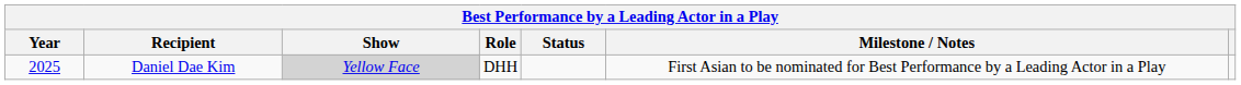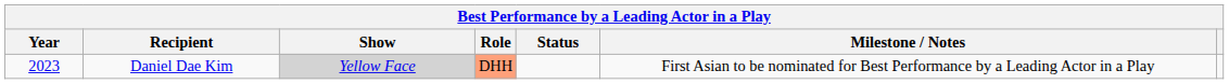 <table class="wikitable sortable mw-collapsible" style="text-align: center">
 <tr>
 <th colspan="7" style="text-align:center;"><strong><a href='#'>Best Performance by a Leading Actor in a Play</a></strong></th>
 </tr>
 <tr style="background:#ebft5ff;">
 <th style="width:075px;" 2025>Year</th>
 <th style="width:200px;" Daniel Dae Kim>Recipient</th>
 <th style="width:200px;" Yellow Face>Show</th>
 <th>Role</th>
 <th style="width:080px;" Pending>Status</th>
 <th style="width:650px;">Milestone / Notes</th>
 <th></th>
 </tr>
 <tr>
-<td><a href='#'>2025</a></td>
+<td><a href='#'>2023</a></td>
 <td><a href='#'>Daniel Dae Kim</a></td>
 <td style="background: lightgrey;"><a href='#'><em>Yellow Face</em></a></td>
-<td>DHH</td>
+<td style="background: lightsalmon;">DHH</td>
 <td></td>
 <td>First Asian to be nominated for Best Performance by a Leading Actor in a Play</td>
 </tr>
 </table>
